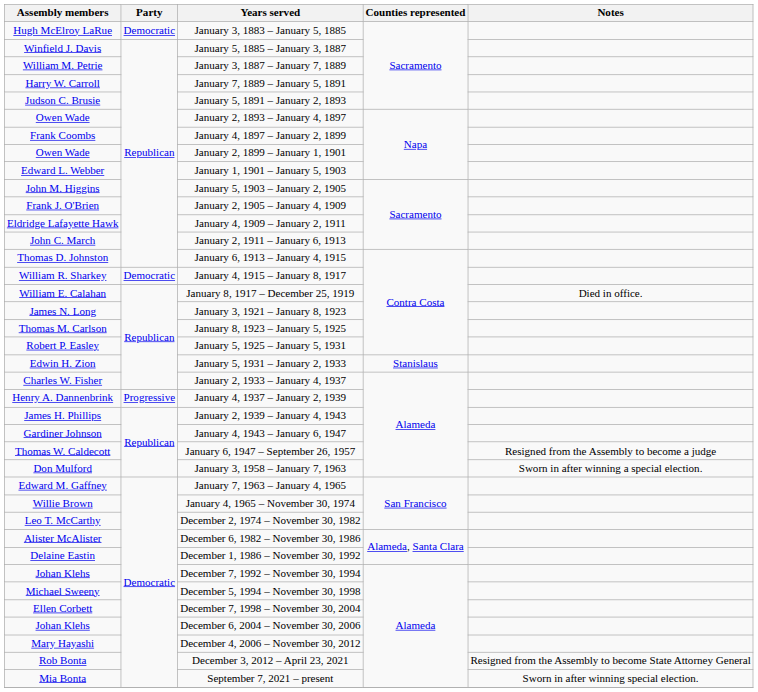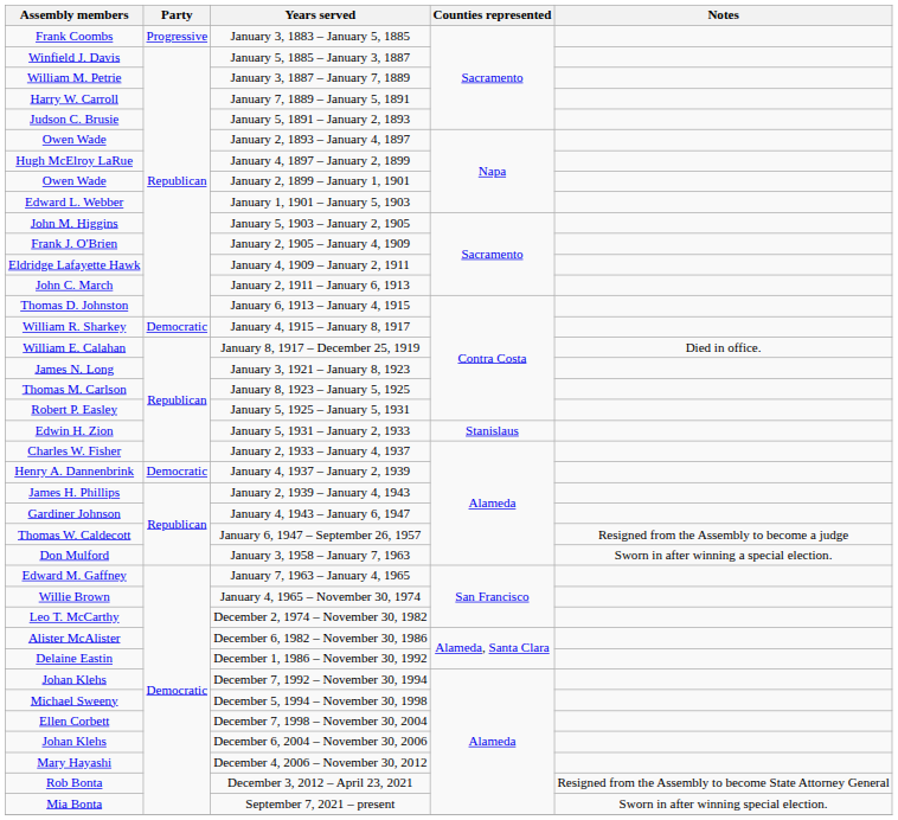 <table class=wikitable style="text-align:center">
 <tr>
 <th>Assembly members</th>
 <th>Party</th>
 <th>Years served</th>
 <th>Counties represented</th>
 <th>Notes</th>
 </tr>
 <tr>
-<td><a href='#'>Hugh McElroy LaRue</a></td>
-<td rowspan=1 ><a href='#'>Democratic</a></td>
+<td><a href='#'>Frank Coombs</a></td>
+<td><a href='#'>Progressive</a></td>
 <td>January 3, 1883 – January 5, 1885</td>
 <td rowspan=5><a href='#'>Sacramento</a></td>
 <td></td>
 </tr>
 <tr>
 <td><a href='#'>Winfield J. Davis</a></td>
 <td rowspan=13 ><a href='#'>Republican</a></td>
 <td>January 5, 1885 – January 3, 1887</td>
 <td></td>
 </tr>
 <tr>
 <td><a href='#'>William M. Petrie</a></td>
 <td>January 3, 1887 – January 7, 1889</td>
 <td></td>
 </tr>
 <tr>
 <td><a href='#'>Harry W. Carroll</a></td>
 <td>January 7, 1889 – January 5, 1891</td>
 <td></td>
 </tr>
 <tr>
 <td><a href='#'>Judson C. Brusie</a></td>
 <td>January 5, 1891 – January 2, 1893</td>
 <td></td>
 </tr>
 <tr>
 <td><a href='#'>Owen Wade</a></td>
 <td>January 2, 1893 – January 4, 1897</td>
 <td rowspan=4><a href='#'>Napa</a></td>
 <td></td>
 </tr>
 <tr>
-<td><a href='#'>Frank Coombs</a></td>
+<td><a href='#'>Hugh McElroy LaRue</a></td>
 <td>January 4, 1897 – January 2, 1899</td>
 <td></td>
 </tr>
 <tr>
 <td><a href='#'>Owen Wade</a></td>
 <td>January 2, 1899 – January 1, 1901</td>
 <td></td>
 </tr>
 <tr>
 <td><a href='#'>Edward L. Webber</a></td>
 <td>January 1, 1901 – January 5, 1903</td>
 <td></td>
 </tr>
 <tr>
 <td><a href='#'>John M. Higgins</a></td>
 <td>January 5, 1903 – January 2, 1905</td>
 <td rowspan=4><a href='#'>Sacramento</a></td>
 <td></td>
 </tr>
 <tr>
 <td><a href='#'>Frank J. O'Brien</a></td>
 <td>January 2, 1905 – January 4, 1909</td>
 <td></td>
 </tr>
 <tr>
 <td><a href='#'>Eldridge Lafayette Hawk</a></td>
 <td>January 4, 1909 – January 2, 1911</td>
 <td></td>
 </tr>
 <tr>
 <td><a href='#'>John C. March</a></td>
 <td>January 2, 1911 – January 6, 1913</td>
 <td></td>
 </tr>
 <tr>
 <td><a href='#'>Thomas D. Johnston</a></td>
 <td>January 6, 1913 – January 4, 1915</td>
 <td rowspan=6><a href='#'>Contra Costa</a></td>
 <td></td>
 </tr>
 <tr>
 <td><a href='#'>William R. Sharkey</a></td>
 <td rowspan=1 ><a href='#'>Democratic</a></td>
 <td>January 4, 1915 – January 8, 1917</td>
 <td></td>
 </tr>
 <tr>
 <td><a href='#'>William E. Calahan</a></td>
 <td rowspan=6 ><a href='#'>Republican</a></td>
 <td>January 8, 1917 – December 25, 1919</td>
 <td>Died in office.</td>
 </tr>
 <tr>
 <td><a href='#'>James N. Long</a></td>
 <td>January 3, 1921 – January 8, 1923</td>
 <td></td>
 </tr>
 <tr>
 <td><a href='#'>Thomas M. Carlson</a></td>
 <td>January 8, 1923 – January 5, 1925</td>
 <td></td>
 </tr>
 <tr>
 <td><a href='#'>Robert P. Easley</a></td>
 <td>January 5, 1925 – January 5, 1931</td>
 <td></td>
 </tr>
 <tr>
 <td><a href='#'>Edwin H. Zion</a></td>
 <td>January 5, 1931 – January 2, 1933</td>
 <td><a href='#'>Stanislaus</a></td>
 <td></td>
 </tr>
 <tr>
 <td><a href='#'>Charles W. Fisher</a></td>
 <td>January 2, 1933 – January 4, 1937</td>
 <td rowspan=6><a href='#'>Alameda</a></td>
 <td></td>
 </tr>
 <tr>
 <td><a href='#'>Henry A. Dannenbrink</a></td>
-<td><a href='#'>Progressive</a></td>
+<td><a href='#'>Democratic</a></td>
 <td>January 4, 1937 – January 2, 1939</td>
 <td></td>
 </tr>
 <tr>
 <td><a href='#'>James H. Phillips</a></td>
 <td rowspan=4 ><a href='#'>Republican</a></td>
 <td>January 2, 1939 – January 4, 1943</td>
 <td></td>
 </tr>
 <tr>
 <td><a href='#'>Gardiner Johnson</a></td>
 <td>January 4, 1943 – January 6, 1947</td>
 <td></td>
 </tr>
 <tr>
 <td><a href='#'>Thomas W. Caldecott</a></td>
 <td>January 6, 1947 – September 26, 1957</td>
 <td>Resigned from the Assembly to become a judge</td>
 </tr>
 <tr>
 <td><a href='#'>Don Mulford</a></td>
 <td>January 3, 1958 – January 7, 1963</td>
 <td>Sworn in after winning a special election.</td>
 </tr>
 <tr>
 <td><a href='#'>Edward M. Gaffney</a></td>
 <td rowspan=12 ><a href='#'>Democratic</a></td>
 <td>January 7, 1963 – January 4, 1965</td>
 <td rowspan=3><a href='#'>San Francisco</a></td>
 <td></td>
 </tr>
 <tr>
 <td><a href='#'>Willie Brown</a></td>
 <td>January 4, 1965 – November 30, 1974</td>
 <td></td>
 </tr>
 <tr>
 <td><a href='#'>Leo T. McCarthy</a></td>
 <td>December 2, 1974 – November 30, 1982</td>
 <td></td>
 </tr>
 <tr>
 <td><a href='#'>Alister McAlister</a></td>
 <td>December 6, 1982 – November 30, 1986</td>
 <td rowspan=2><a href='#'>Alameda</a>, <a href='#'>Santa Clara</a></td>
 <td></td>
 </tr>
 <tr>
 <td><a href='#'>Delaine Eastin</a></td>
 <td>December 1, 1986 – November 30, 1992</td>
 <td></td>
 </tr>
 <tr>
 <td><a href='#'>Johan Klehs</a></td>
 <td>December 7, 1992 – November 30, 1994</td>
 <td rowspan=7><a href='#'>Alameda</a></td>
 <td></td>
 </tr>
 <tr>
 <td><a href='#'>Michael Sweeny</a></td>
 <td>December 5, 1994 – November 30, 1998</td>
 <td></td>
 </tr>
 <tr>
 <td><a href='#'>Ellen Corbett</a></td>
 <td>December 7, 1998 – November 30, 2004</td>
 <td></td>
 </tr>
 <tr>
 <td><a href='#'>Johan Klehs</a></td>
 <td>December 6, 2004 – November 30, 2006</td>
 <td></td>
 </tr>
 <tr>
 <td><a href='#'>Mary Hayashi</a></td>
 <td>December 4, 2006 – November 30, 2012</td>
 <td></td>
 </tr>
 <tr>
 <td><a href='#'>Rob Bonta</a></td>
 <td>December 3, 2012 – April 23, 2021</td>
 <td>Resigned from the Assembly to become State Attorney General</td>
 </tr>
 <tr>
 <td><a href='#'>Mia Bonta</a></td>
 <td>September 7, 2021 – present</td>
 <td>Sworn in after winning special election.</td>
 </tr>
 <tr>
 </tr>
 </table>
